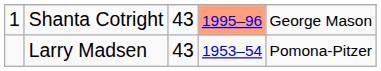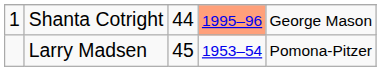 <table class="wikitable">
 <tr>
 </tr>
 <tr>
 <td>1</td>
 <td>Shanta Cotright</td>
-<td>43</td>
+<td>44</td>
 <td style="background: lightsalmon; font-size:80%;"><a href='#'>1995–96</a></td>
 <td style="font-size:80%;">George Mason</td>
 </tr>
 <tr>
 <td></td>
 <td>Larry Madsen</td>
-<td>43</td>
+<td>45</td>
 <td style="font-size:80%;"><a href='#'>1953–54</a></td>
 <td style="font-size:80%;">Pomona-Pitzer</td>
 </tr>
 </table>
